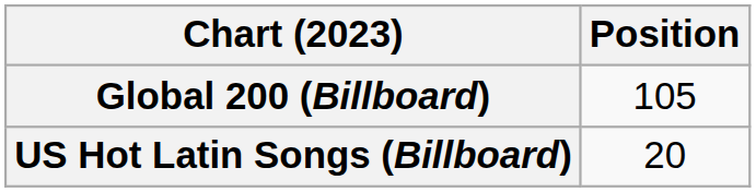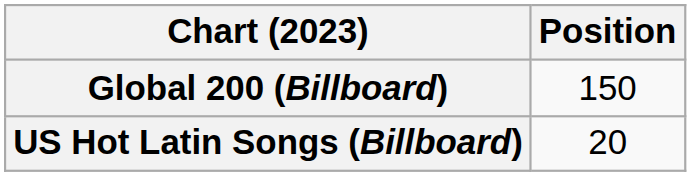 <table class="wikitable sortable plainrowheaders" style="text-align:center">
 <tr>
 <th scope="col">Chart (2023)</th>
 <th scope="col">Position</th>
 </tr>
 <tr>
 <th scope="row">Global 200 (<em>Billboard</em>)</th>
-<td>105</td>
+<td>150</td>
 </tr>
 <tr>
 <th scope="row">US Hot Latin Songs (<em>Billboard</em>)</th>
 <td>20</td>
 </tr>
 </table>
